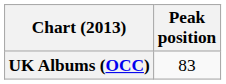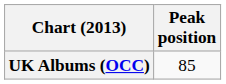 <table class="wikitable sortable plainrowheaders" style="text-align:center;" border="1">
 <tr>
 <th scope="col">Chart (2013)</th>
 <th scope="col">Peak<br>position</th>
 </tr>
 <tr>
 <th scope="row">UK Albums (<a href='#'>OCC</a>)</th>
-<td>83</td>
+<td>85</td>
 </tr>
 </table>
